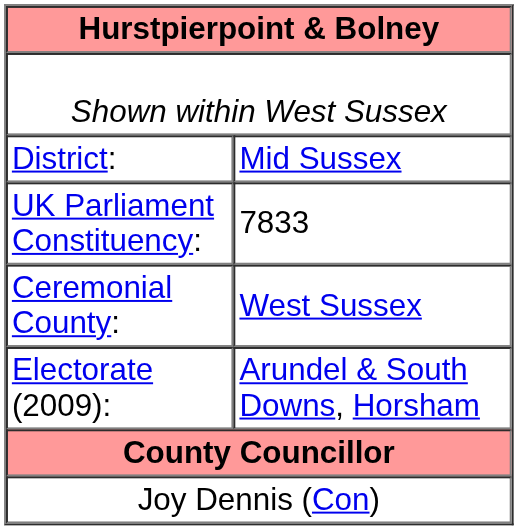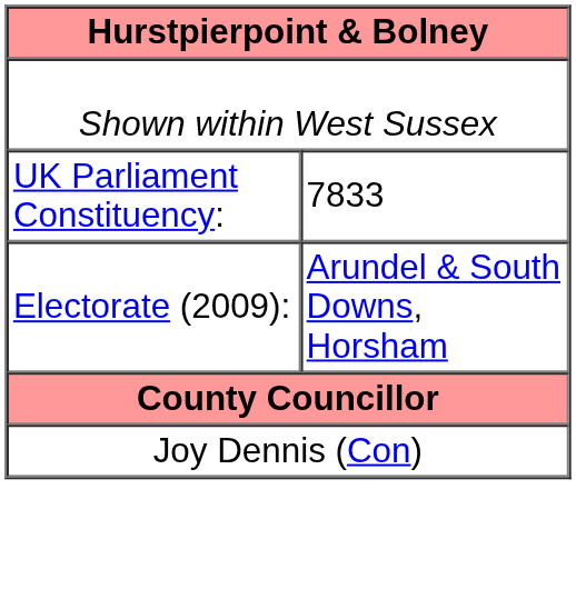 <table class="vcard" border=1 cellpadding=2 cellspacing=0 align=right width=260 style=margin-left:0.5em;>
 <tr>
 <th class="fn org" colspan=2 align=center bgcolor="#ff9999"><strong>Hurstpierpoint & Bolney</strong></th>
 </tr>
 <tr>
 <td colspan=2 align=center><br><em>Shown within West Sussex</em></td>
 </tr>
 <tr class="note">
-<td width="45%"><a href='#'>District</a>:</td>
-<td><a href='#'>Mid Sussex</a></td>
-</tr>
-<tr class="note">
 <td><a href='#'>UK Parliament Constituency</a>:</td>
 <td>7833</td>
-</tr>
-<tr class="note">
-<td><a href='#'>Ceremonial County</a>:</td>
-<td><a href='#'>West Sussex</a></td>
 </tr>
 <tr class="note">
 <td><a href='#'>Electorate</a> (2009):</td>
 <td><a href='#'>Arundel & South Downs</a>, <a href='#'>Horsham</a></td>
 </tr>
 <tr>
 <th colspan=2 align=center bgcolor="#ff9999">County Councillor</th>
 </tr>
 <tr>
 <td colspan=2 align=center>Joy Dennis (<a href='#'>Con</a>)</td>
 </tr>
 </table>
